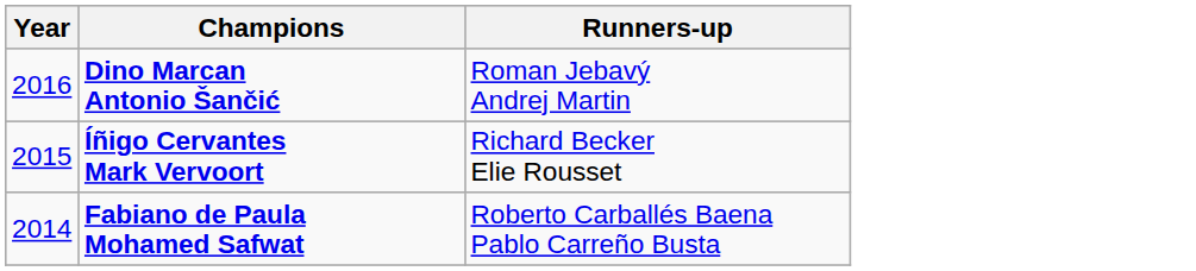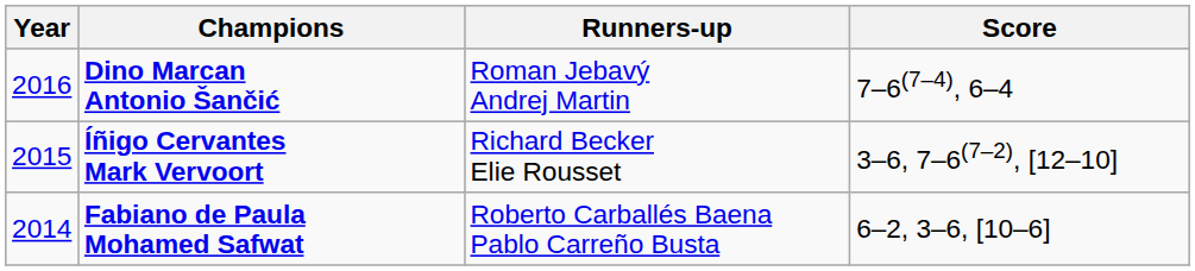 <table class="wikitable" style="font-size:90%">
 <tr>
 <th>Year</th>
 <th width="200">Champions</th>
 <th width="200">Runners-up</th>
+<th width="175">Score</th>
 </tr>
 <tr>
 <td><a href='#'>2016</a></td>
 <td> <strong><a href='#'>Dino Marcan</a></strong> <br>  <strong><a href='#'>Antonio Šančić</a></strong></td>
 <td> <a href='#'>Roman Jebavý</a><br> <a href='#'>Andrej Martin</a></td>
+<td>7–6<sup>(7–4)</sup>, 6–4</td>
 </tr>
 <tr>
 <td><a href='#'>2015</a></td>
 <td> <strong><a href='#'>Íñigo Cervantes</a></strong> <br>  <strong><a href='#'>Mark Vervoort</a></strong></td>
 <td> <a href='#'>Richard Becker</a><br> Elie Rousset</td>
+<td>3–6, 7–6<sup>(7–2)</sup>, [12–10]</td>
 </tr>
 <tr>
 <td><a href='#'>2014</a></td>
 <td> <strong><a href='#'>Fabiano de Paula</a></strong><br> <strong><a href='#'>Mohamed Safwat</a></strong></td>
 <td> <a href='#'>Roberto Carballés Baena</a> <br>  <a href='#'>Pablo Carreño Busta</a></td>
+<td>6–2, 3–6, [10–6]</td>
 </tr>
 </table>
